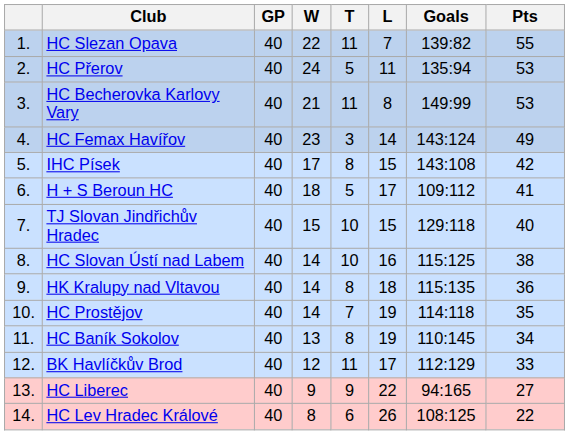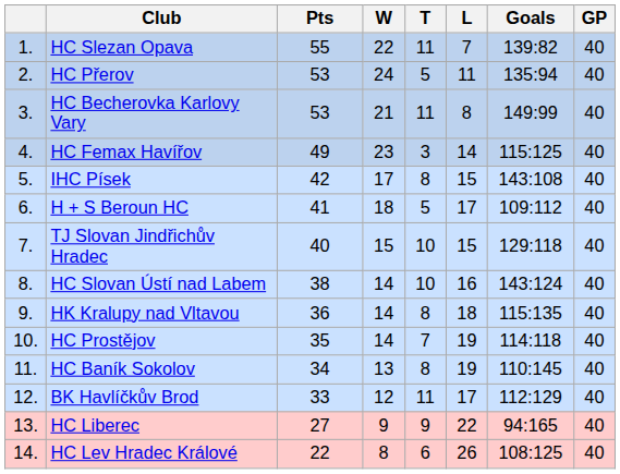 <table class="wikitable">
 <tr>
 <th width="30"></th>
 <th width="200">Club</th>
-<th width="30">GP</th>
+<th width="70">Pts</th>
 <th width="30">W</th>
 <th width="30">T</th>
 <th width="30">L</th>
 <th width="70">Goals</th>
-<th width="70">Pts</th>
+<th width="30">GP</th>
 </tr>
 <tr bgcolor="#BCD2EE" align="center">
 <td>1.</td>
 <td align="left"><a href='#'>HC Slezan Opava</a></td>
-<td>40</td>
+<td>55</td>
 <td>22</td>
 <td>11</td>
 <td>7</td>
 <td>139:82</td>
-<td>55</td>
+<td>40</td>
 </tr>
 <tr bgcolor="#BCD2EE" align="center">
 <td>2.</td>
 <td align="left"><a href='#'>HC Přerov</a></td>
-<td>40</td>
+<td>53</td>
 <td>24</td>
 <td>5</td>
 <td>11</td>
 <td>135:94</td>
-<td>53</td>
+<td>40</td>
 </tr>
 <tr bgcolor="#BCD2EE" align="center">
 <td>3.</td>
 <td align="left"><a href='#'>HC Becherovka Karlovy Vary</a></td>
-<td>40</td>
+<td>53</td>
 <td>21</td>
 <td>11</td>
 <td>8</td>
 <td>149:99</td>
-<td>53</td>
+<td>40</td>
 </tr>
 <tr bgcolor="#BCD2EE" align="center">
 <td>4.</td>
 <td align="left"><a href='#'>HC Femax Havířov</a></td>
-<td>40</td>
+<td>49</td>
 <td>23</td>
 <td>3</td>
 <td>14</td>
-<td>143:124</td>
-<td>49</td>
+<td>115:125</td>
+<td>40</td>
 </tr>
 <tr bgcolor="#CAE1FF" align="center">
 <td>5.</td>
 <td align="left"><a href='#'>IHC Písek</a></td>
-<td>40</td>
+<td>42</td>
 <td>17</td>
 <td>8</td>
 <td>15</td>
 <td>143:108</td>
-<td>42</td>
+<td>40</td>
 </tr>
 <tr bgcolor="#CAE1FF" align="center">
 <td>6.</td>
 <td align="left"><a href='#'>H + S Beroun HC</a></td>
-<td>40</td>
+<td>41</td>
 <td>18</td>
 <td>5</td>
 <td>17</td>
 <td>109:112</td>
-<td>41</td>
+<td>40</td>
 </tr>
 <tr bgcolor="#CAE1FF" align="center">
 <td>7.</td>
 <td align="left"><a href='#'>TJ Slovan Jindřichův Hradec</a></td>
 <td>40</td>
 <td>15</td>
 <td>10</td>
 <td>15</td>
 <td>129:118</td>
 <td>40</td>
 </tr>
 <tr bgcolor="#CAE1FF" align="center">
 <td>8.</td>
 <td align="left"><a href='#'>HC Slovan Ústí nad Labem</a></td>
-<td>40</td>
+<td>38</td>
 <td>14</td>
 <td>10</td>
 <td>16</td>
-<td>115:125</td>
-<td>38</td>
+<td>143:124</td>
+<td>40</td>
 </tr>
 <tr bgcolor="#CAE1FF" align="center">
 <td>9.</td>
 <td align="left"><a href='#'>HK Kralupy nad Vltavou</a></td>
-<td>40</td>
+<td>36</td>
 <td>14</td>
 <td>8</td>
 <td>18</td>
 <td>115:135</td>
-<td>36</td>
+<td>40</td>
 </tr>
 <tr bgcolor="#CAE1FF" align="center">
 <td>10.</td>
 <td align="left"><a href='#'>HC Prostějov</a></td>
-<td>40</td>
+<td>35</td>
 <td>14</td>
 <td>7</td>
 <td>19</td>
 <td>114:118</td>
-<td>35</td>
+<td>40</td>
 </tr>
 <tr bgcolor="#CAE1FF" align="center">
 <td>11.</td>
 <td align="left"><a href='#'>HC Baník Sokolov</a></td>
-<td>40</td>
+<td>34</td>
 <td>13</td>
 <td>8</td>
 <td>19</td>
 <td>110:145</td>
-<td>34</td>
+<td>40</td>
 </tr>
 <tr bgcolor="#CAE1FF" align="center">
 <td>12.</td>
 <td align="left"><a href='#'>BK Havlíčkův Brod</a></td>
-<td>40</td>
+<td>33</td>
 <td>12</td>
 <td>11</td>
 <td>17</td>
 <td>112:129</td>
-<td>33</td>
+<td>40</td>
 </tr>
 <tr bgcolor="#ffcccc" align="center">
 <td>13.</td>
 <td align="left"><a href='#'>HC Liberec</a></td>
-<td>40</td>
+<td>27</td>
 <td>9</td>
 <td>9</td>
 <td>22</td>
 <td>94:165</td>
-<td>27</td>
+<td>40</td>
 </tr>
 <tr bgcolor="#ffcccc" align="center">
 <td>14.</td>
 <td align="left"><a href='#'>HC Lev Hradec Králové</a></td>
-<td>40</td>
+<td>22</td>
 <td>8</td>
 <td>6</td>
 <td>26</td>
 <td>108:125</td>
-<td>22</td>
+<td>40</td>
 </tr>
 </table>
